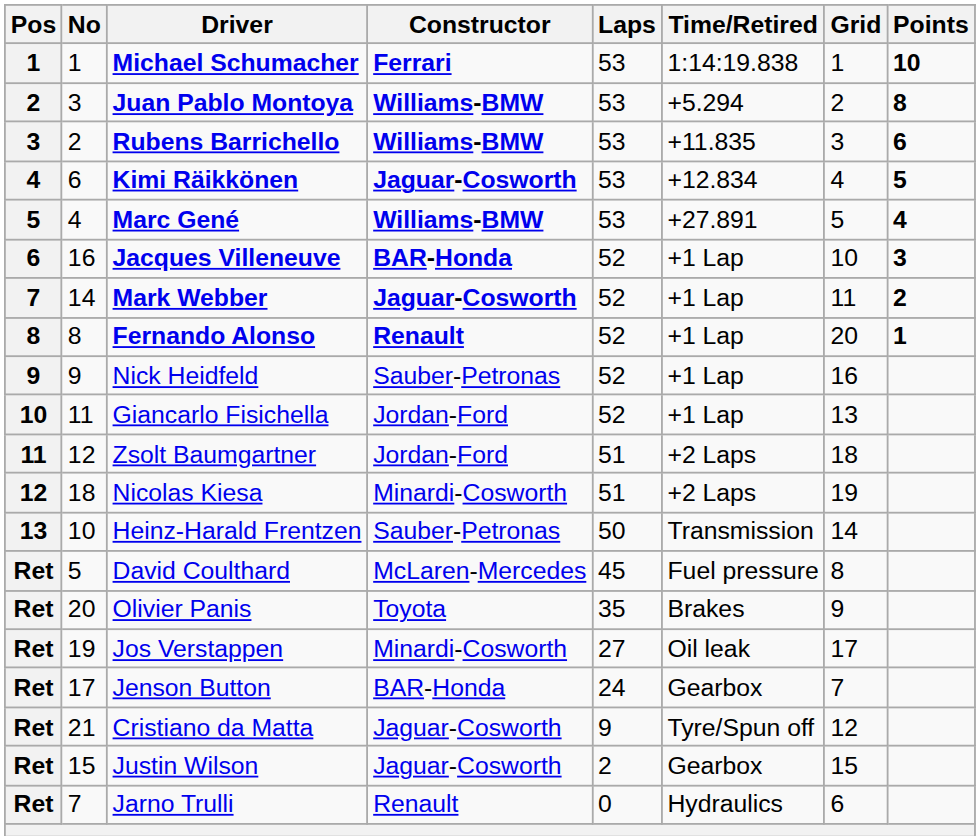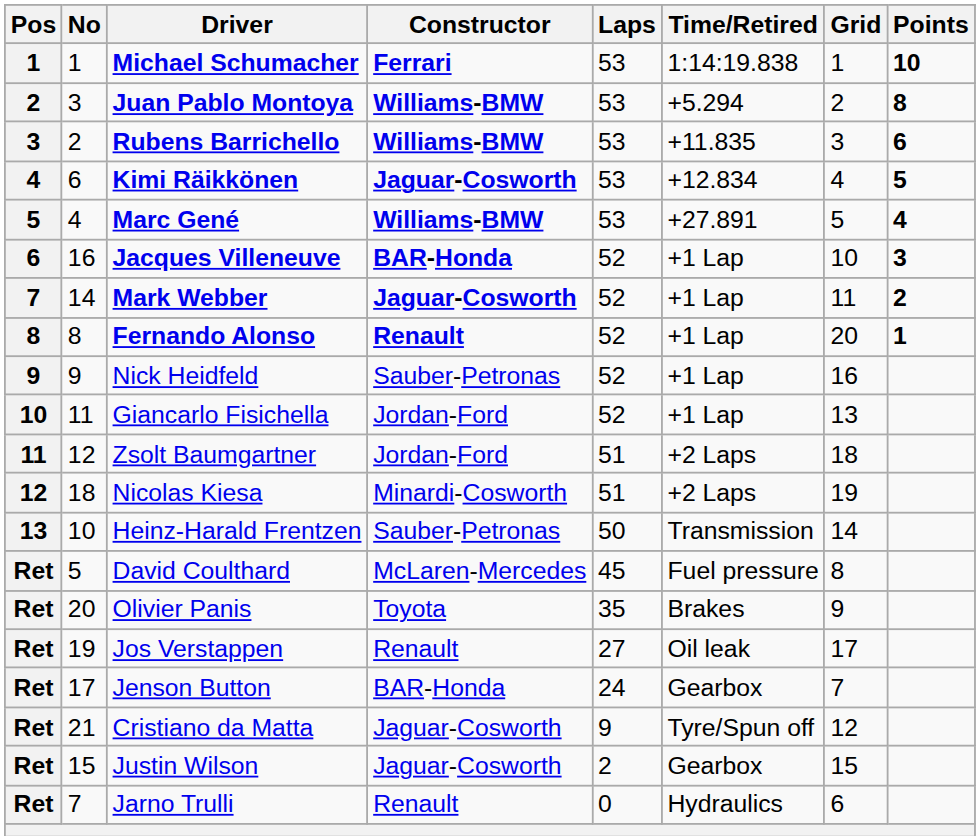 <table class="wikitable" style="font-size: 85%;">
 <tr>
 <th>Pos</th>
 <th>No</th>
 <th>Driver</th>
 <th>Constructor</th>
 <th>Laps</th>
 <th>Time/Retired</th>
 <th>Grid</th>
 <th>Points</th>
 </tr>
 <tr>
 <th>1</th>
 <td>1</td>
 <td> <strong><a href='#'>Michael Schumacher</a></strong></td>
 <td><strong><a href='#'>Ferrari</a></strong></td>
 <td>53</td>
 <td>1:14:19.838</td>
 <td>1</td>
 <td><strong>10</strong></td>
 </tr>
 <tr>
 <th>2</th>
 <td>3</td>
 <td> <strong><a href='#'>Juan Pablo Montoya</a></strong></td>
 <td><strong><a href='#'>Williams</a>-<a href='#'>BMW</a></strong></td>
 <td>53</td>
 <td>+5.294</td>
 <td>2</td>
 <td><strong>8</strong></td>
 </tr>
 <tr>
 <th>3</th>
 <td>2</td>
 <td> <strong><a href='#'>Rubens Barrichello</a></strong></td>
 <td><strong><a href='#'>Williams</a>-<a href='#'>BMW</a></strong></td>
 <td>53</td>
 <td>+11.835</td>
 <td>3</td>
 <td><strong>6</strong></td>
 </tr>
 <tr>
 <th>4</th>
 <td>6</td>
 <td> <strong><a href='#'>Kimi Räikkönen</a></strong></td>
 <td><strong><a href='#'>Jaguar</a>-<a href='#'>Cosworth</a></strong></td>
 <td>53</td>
 <td>+12.834</td>
 <td>4</td>
 <td><strong>5</strong></td>
 </tr>
 <tr>
 <th>5</th>
 <td>4</td>
 <td> <strong><a href='#'>Marc Gené</a></strong></td>
 <td><strong><a href='#'>Williams</a>-<a href='#'>BMW</a></strong></td>
 <td>53</td>
 <td>+27.891</td>
 <td>5</td>
 <td><strong>4</strong></td>
 </tr>
 <tr>
 <th>6</th>
 <td>16</td>
 <td> <strong><a href='#'>Jacques Villeneuve</a></strong></td>
 <td><strong><a href='#'>BAR</a>-<a href='#'>Honda</a></strong></td>
 <td>52</td>
 <td>+1 Lap</td>
 <td>10</td>
 <td><strong>3</strong></td>
 </tr>
 <tr>
 <th>7</th>
 <td>14</td>
 <td> <strong><a href='#'>Mark Webber</a></strong></td>
 <td><strong><a href='#'>Jaguar</a>-<a href='#'>Cosworth</a></strong></td>
 <td>52</td>
 <td>+1 Lap</td>
 <td>11</td>
 <td><strong>2</strong></td>
 </tr>
 <tr>
 <th>8</th>
 <td>8</td>
 <td> <strong><a href='#'>Fernando Alonso</a></strong></td>
 <td><strong><a href='#'>Renault</a></strong></td>
 <td>52</td>
 <td>+1 Lap</td>
 <td>20</td>
 <td><strong>1</strong></td>
 </tr>
 <tr>
 <th>9</th>
 <td>9</td>
 <td> <a href='#'>Nick Heidfeld</a></td>
 <td><a href='#'>Sauber</a>-<a href='#'>Petronas</a></td>
 <td>52</td>
 <td>+1 Lap</td>
 <td>16</td>
 <td> </td>
 </tr>
 <tr>
 <th>10</th>
 <td>11</td>
 <td> <a href='#'>Giancarlo Fisichella</a></td>
 <td><a href='#'>Jordan</a>-<a href='#'>Ford</a></td>
 <td>52</td>
 <td>+1 Lap</td>
 <td>13</td>
 <td> </td>
 </tr>
 <tr>
 <th>11</th>
 <td>12</td>
 <td> <a href='#'>Zsolt Baumgartner</a></td>
 <td><a href='#'>Jordan</a>-<a href='#'>Ford</a></td>
 <td>51</td>
 <td>+2 Laps</td>
 <td>18</td>
 <td> </td>
 </tr>
 <tr>
 <th>12</th>
 <td>18</td>
 <td> <a href='#'>Nicolas Kiesa</a></td>
 <td><a href='#'>Minardi</a>-<a href='#'>Cosworth</a></td>
 <td>51</td>
 <td>+2 Laps</td>
 <td>19</td>
 <td> </td>
 </tr>
 <tr>
 <th>13</th>
 <td>10</td>
 <td> <a href='#'>Heinz-Harald Frentzen</a></td>
 <td><a href='#'>Sauber</a>-<a href='#'>Petronas</a></td>
 <td>50</td>
 <td>Transmission</td>
 <td>14</td>
 <td> </td>
 </tr>
 <tr>
 <th>Ret</th>
 <td>5</td>
 <td> <a href='#'>David Coulthard</a></td>
 <td><a href='#'>McLaren</a>-<a href='#'>Mercedes</a></td>
 <td>45</td>
 <td>Fuel pressure</td>
 <td>8</td>
 <td> </td>
 </tr>
 <tr>
 <th>Ret</th>
 <td>20</td>
 <td> <a href='#'>Olivier Panis</a></td>
 <td><a href='#'>Toyota</a></td>
 <td>35</td>
 <td>Brakes</td>
 <td>9</td>
 <td> </td>
 </tr>
 <tr>
 <th>Ret</th>
 <td>19</td>
 <td> <a href='#'>Jos Verstappen</a></td>
-<td><a href='#'>Minardi</a>-<a href='#'>Cosworth</a></td>
+<td><a href='#'>Renault</a></td>
 <td>27</td>
 <td>Oil leak</td>
 <td>17</td>
 <td> </td>
 </tr>
 <tr>
 <th>Ret</th>
 <td>17</td>
 <td> <a href='#'>Jenson Button</a></td>
 <td><a href='#'>BAR</a>-<a href='#'>Honda</a></td>
 <td>24</td>
 <td>Gearbox</td>
 <td>7</td>
 <td> </td>
 </tr>
 <tr>
 <th>Ret</th>
 <td>21</td>
 <td> <a href='#'>Cristiano da Matta</a></td>
 <td><a href='#'>Jaguar</a>-<a href='#'>Cosworth</a></td>
 <td>9</td>
 <td>Tyre/Spun off</td>
 <td>12</td>
 <td> </td>
 </tr>
 <tr>
 <th>Ret</th>
 <td>15</td>
 <td> <a href='#'>Justin Wilson</a></td>
 <td><a href='#'>Jaguar</a>-<a href='#'>Cosworth</a></td>
 <td>2</td>
 <td>Gearbox</td>
 <td>15</td>
 <td> </td>
 </tr>
 <tr>
 <th>Ret</th>
 <td>7</td>
 <td> <a href='#'>Jarno Trulli</a></td>
 <td><a href='#'>Renault</a></td>
 <td>0</td>
 <td>Hydraulics</td>
 <td>6</td>
 <td> </td>
 </tr>
 <tr>
 <th colspan="8"></th>
 </tr>
 </table>
